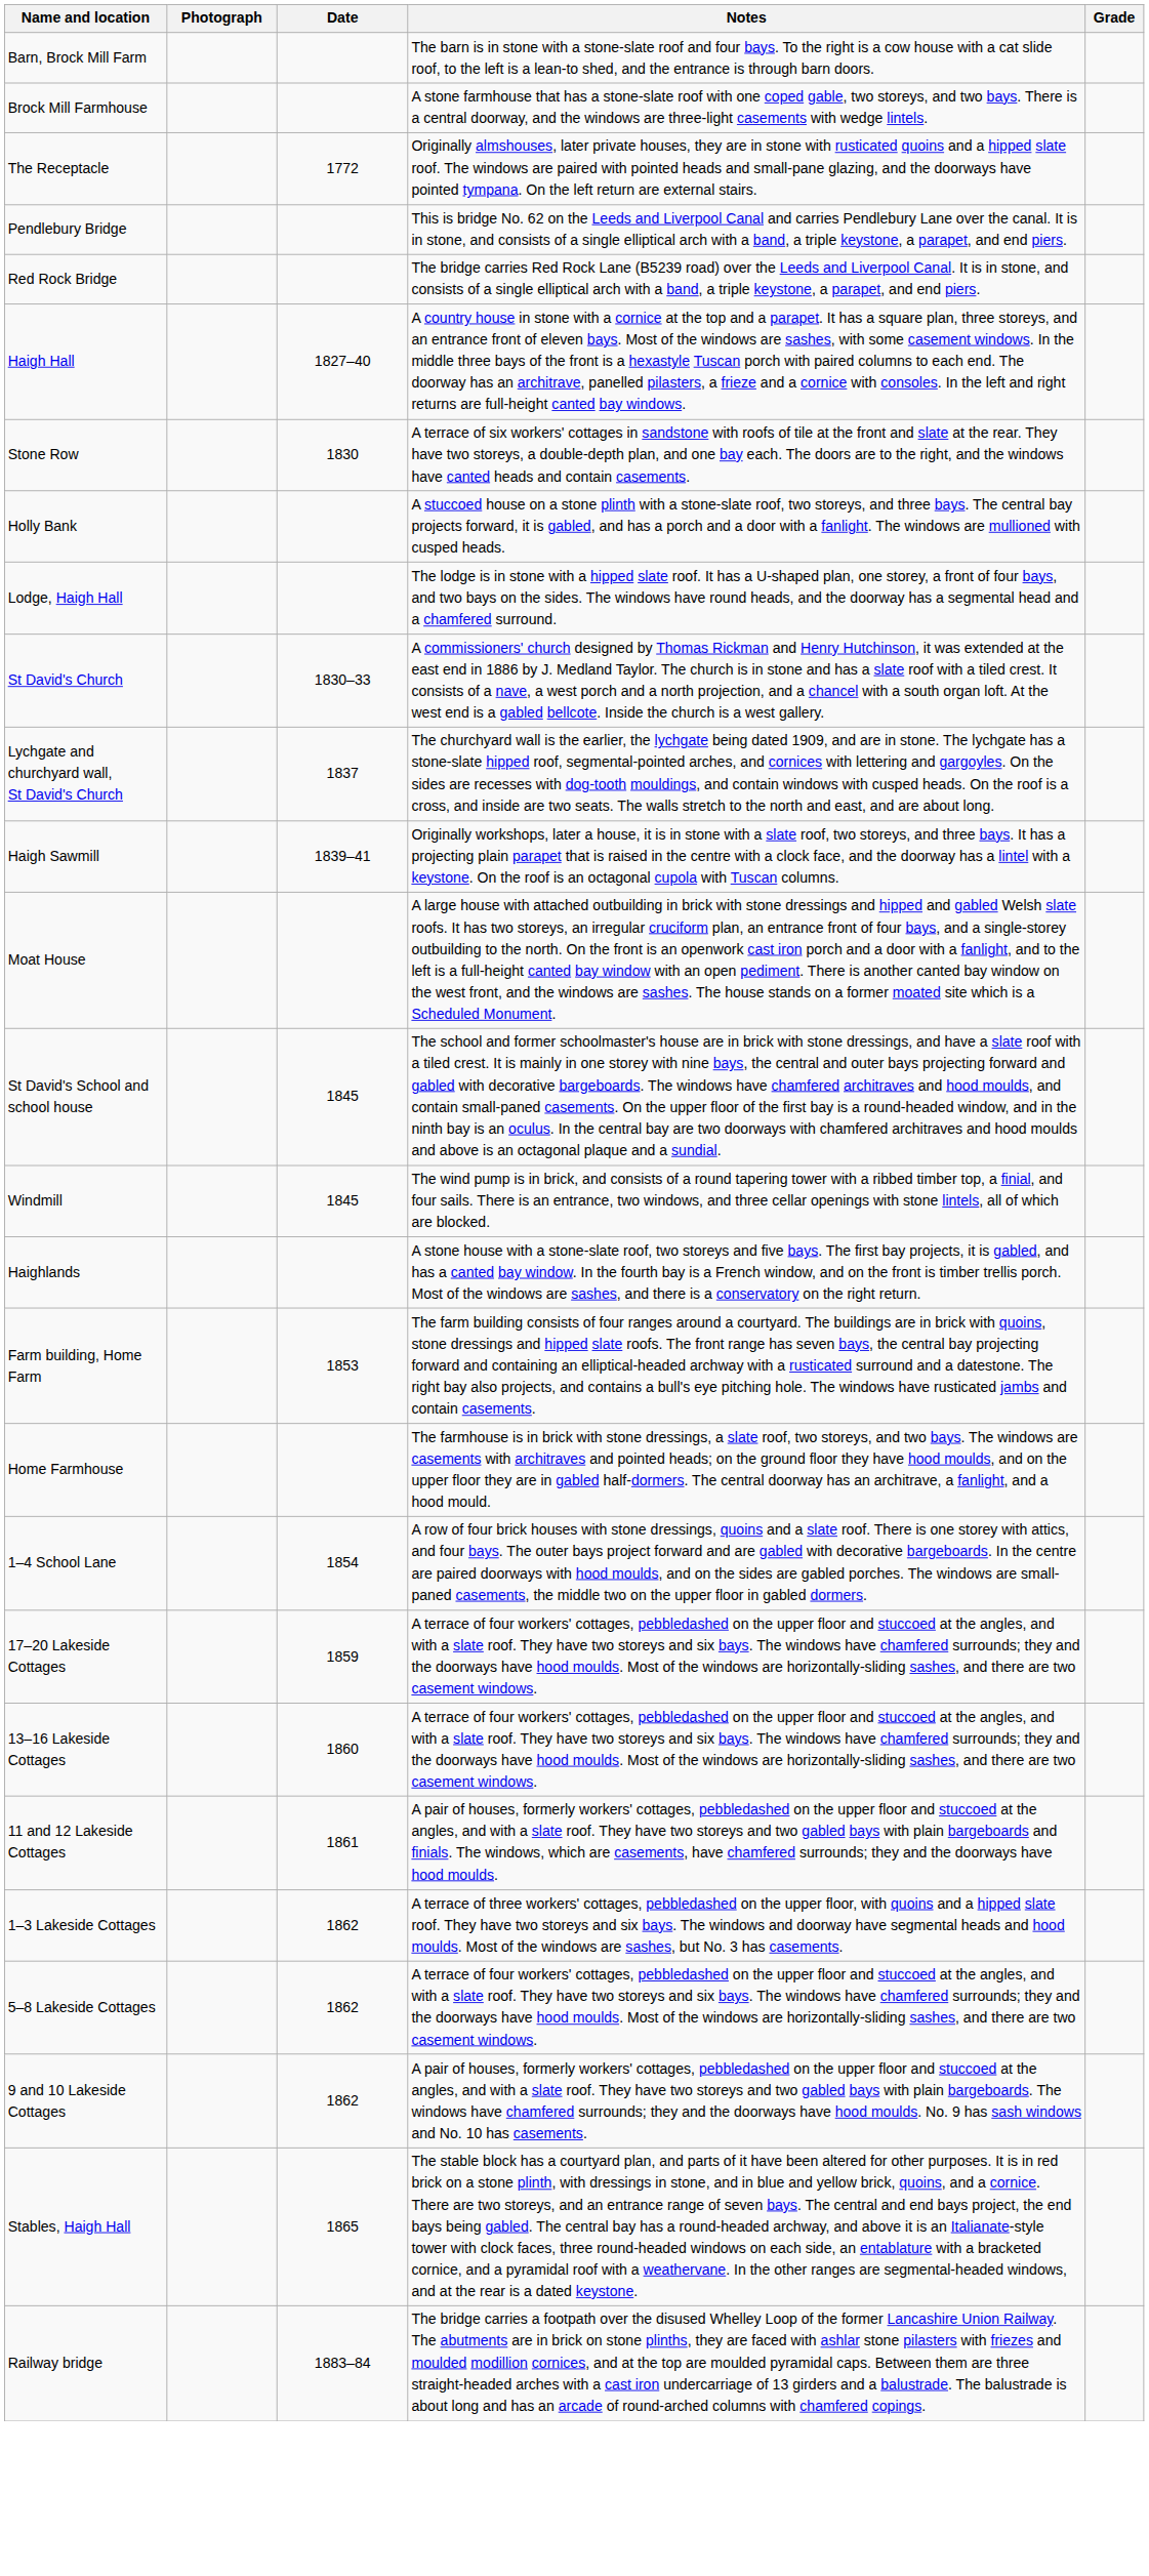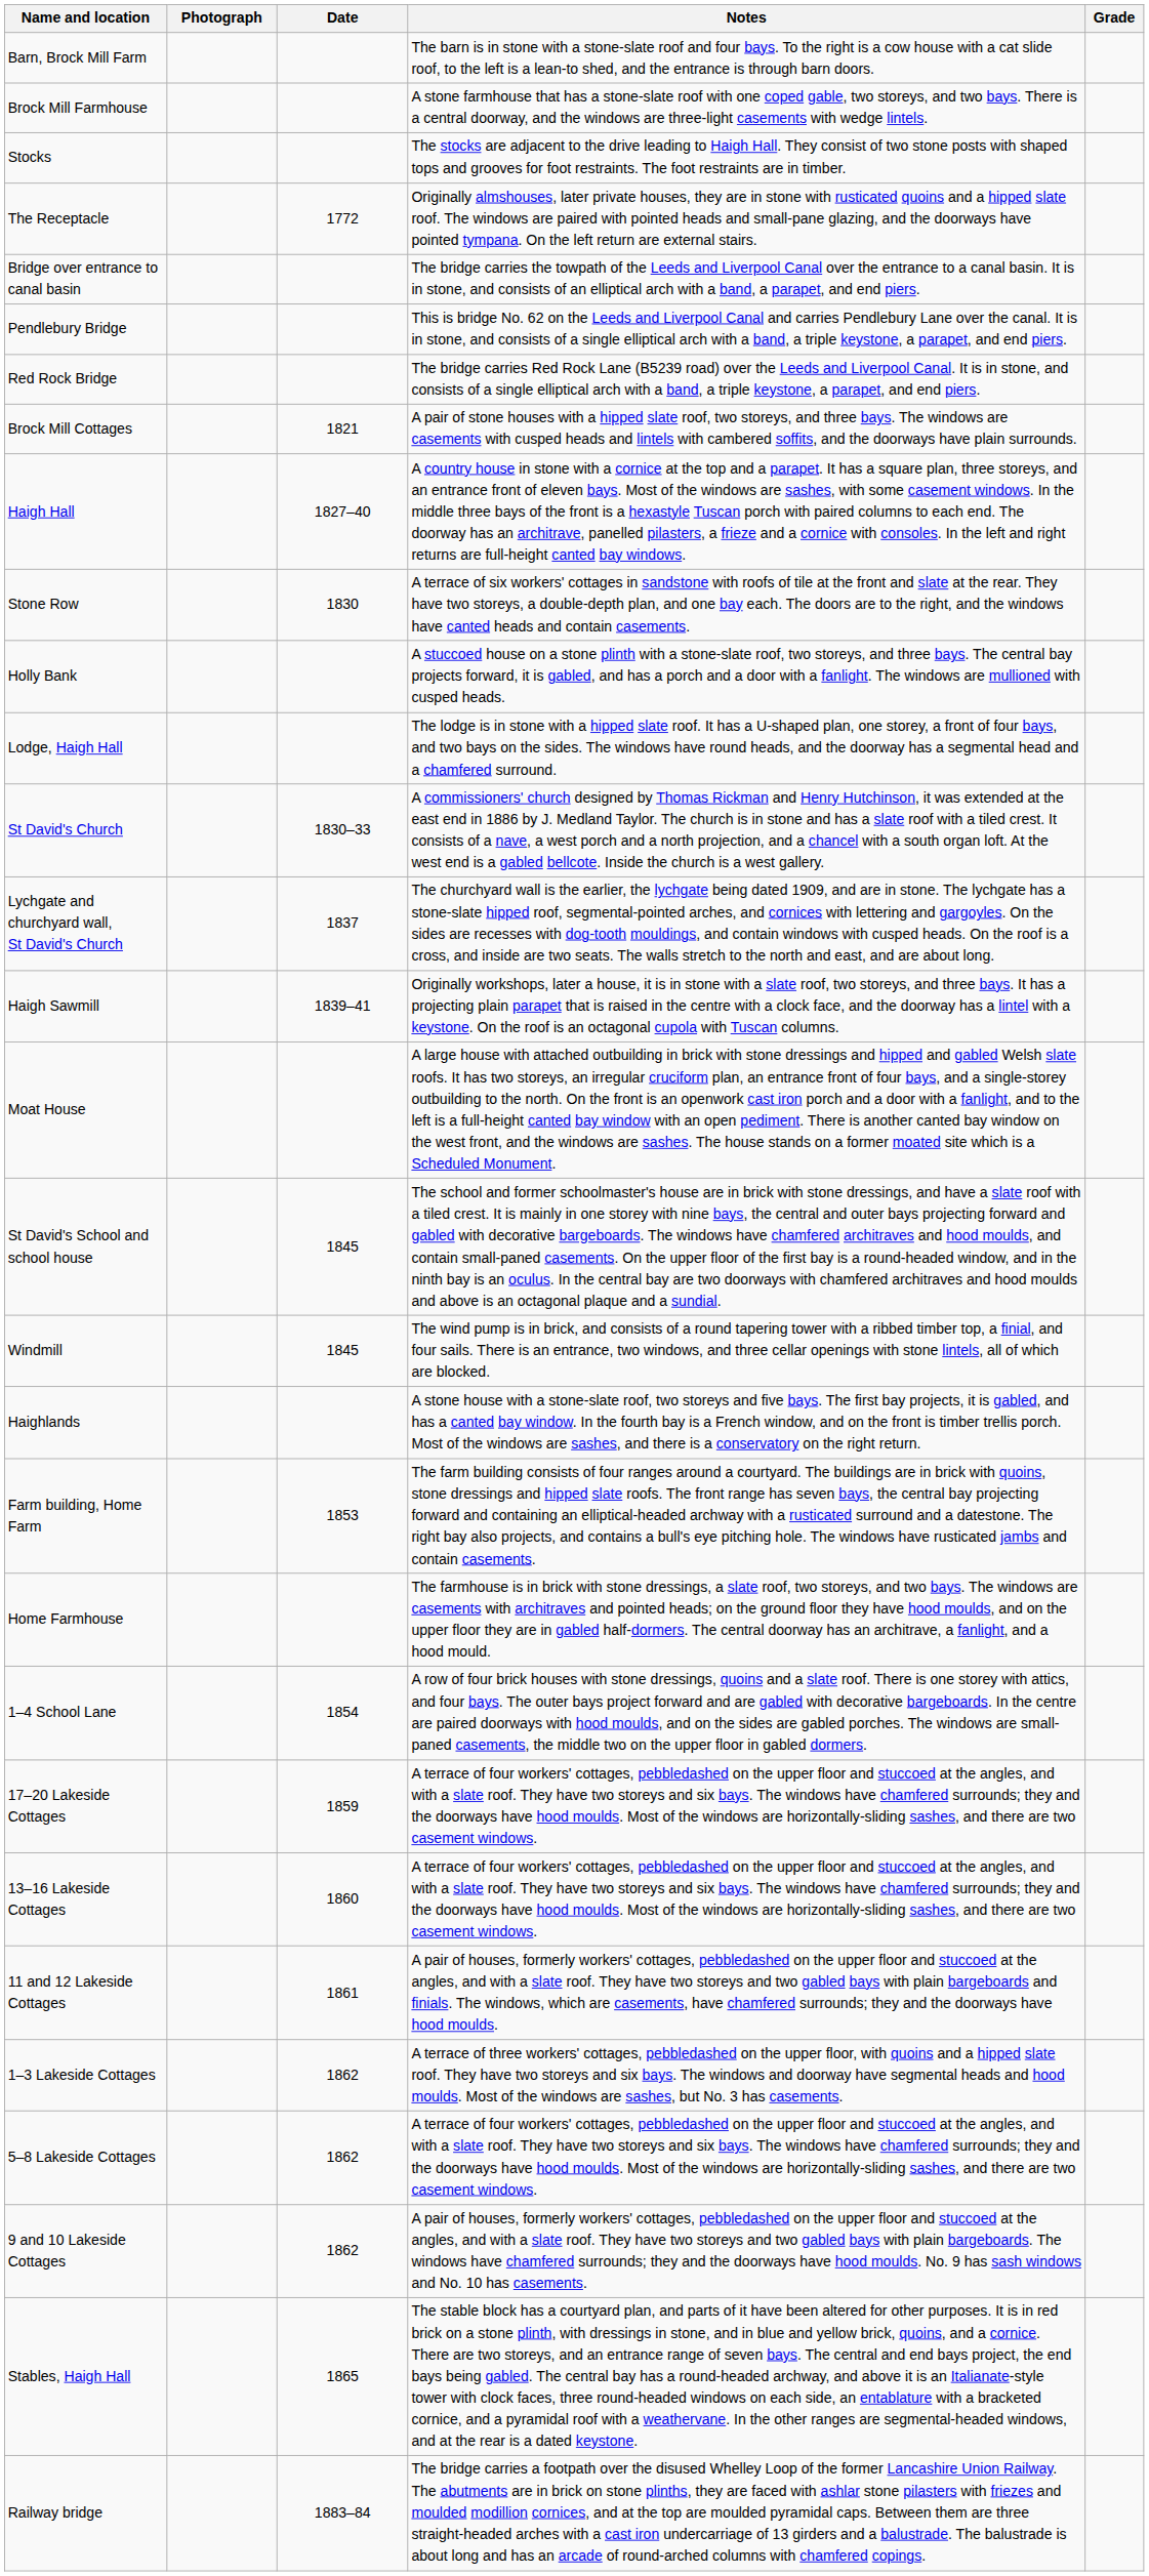 <table class="wikitable sortable plainrowheaders" style="width:100%; border:0; text-align:left; line-height:150%;">
 <tr>
 <th scope="col"  style="width:150px">Name and location</th>
 <th scope="col"  style="width:100px" class="unsortable">Photograph</th>
 <th scope="col"  style="width:120px">Date</th>
 <th scope="col"  style="width:650px" class="unsortable">Notes</th>
 <th scope="col"  style="width:50px">Grade</th>
 </tr>
 <tr>
 <td>Barn, Brock Mill Farm<br><small></small></td>
 <td></td>
 <td align="center"></td>
 <td>The barn is in stone with a stone-slate roof and four <a href='#'>bays</a>. To the right is a cow house with a cat slide roof, to the left is a lean-to shed, and the entrance is through barn doors.</td>
 <td align="center" ></td>
 </tr>
 <tr>
 <td>Brock Mill Farmhouse<br><small></small></td>
 <td></td>
 <td align="center"></td>
 <td>A stone farmhouse that has a stone-slate roof with one <a href='#'>coped</a> <a href='#'>gable</a>, two storeys, and two <a href='#'>bays</a>. There is a central doorway, and the windows are three-light <a href='#'>casements</a> with wedge <a href='#'>lintels</a>.</td>
 <td align="center" ></td>
 </tr>
 <tr>
+<td>Stocks<br><small></small></td>
+<td></td>
+<td align="center"></td>
+<td>The <a href='#'>stocks</a> are adjacent to the drive leading to <a href='#'>Haigh Hall</a>. They consist of two stone posts with shaped tops and grooves for foot restraints. The foot restraints are in timber.</td>
+<td align="center" ></td>
+</tr>
+<tr>
 <td>The Receptacle<br><small></small></td>
 <td></td>
 <td align="center">1772</td>
 <td>Originally <a href='#'>almshouses</a>, later private houses, they are in stone with <a href='#'>rusticated</a> <a href='#'>quoins</a> and a <a href='#'>hipped</a> <a href='#'>slate</a> roof. The windows are paired with pointed heads and small-pane glazing, and the doorways have pointed <a href='#'>tympana</a>. On the left return are external stairs.</td>
+<td align="center" ></td>
+</tr>
+<tr>
+<td>Bridge over entrance to canal basin<br><small></small></td>
+<td></td>
+<td align="center"></td>
+<td>The bridge carries the towpath of the <a href='#'>Leeds and Liverpool Canal</a> over the entrance to a canal basin. It is in stone, and consists of an elliptical arch with a <a href='#'>band</a>, a <a href='#'>parapet</a>, and end <a href='#'>piers</a>.</td>
 <td align="center" ></td>
 </tr>
 <tr>
 <td>Pendlebury Bridge<br><small></small></td>
 <td></td>
 <td align="center"></td>
 <td>This is bridge No. 62 on the <a href='#'>Leeds and Liverpool Canal</a> and carries Pendlebury Lane over the canal. It is in stone, and consists of a single elliptical arch with a <a href='#'>band</a>, a triple <a href='#'>keystone</a>, a <a href='#'>parapet</a>, and end <a href='#'>piers</a>.</td>
 <td align="center" ></td>
 </tr>
 <tr>
 <td>Red Rock Bridge<br><small></small></td>
 <td></td>
 <td align="center"></td>
 <td>The bridge carries Red Rock Lane (B5239 road) over the <a href='#'>Leeds and Liverpool Canal</a>. It is in stone, and consists of a single elliptical arch with a <a href='#'>band</a>, a triple <a href='#'>keystone</a>, a <a href='#'>parapet</a>, and end <a href='#'>piers</a>.</td>
+<td align="center" ></td>
+</tr>
+<tr>
+<td>Brock Mill Cottages<br><small></small></td>
+<td></td>
+<td align="center">1821</td>
+<td>A pair of stone houses with a <a href='#'>hipped</a> <a href='#'>slate</a> roof, two storeys, and three <a href='#'>bays</a>. The windows are <a href='#'>casements</a> with cusped heads and <a href='#'>lintels</a> with cambered <a href='#'>soffits</a>, and the doorways have plain surrounds.</td>
 <td align="center" ></td>
 </tr>
 <tr>
 <td><a href='#'>Haigh Hall</a><br><small></small></td>
 <td></td>
 <td align="center">1827–40</td>
 <td>A <a href='#'>country house</a> in stone with a <a href='#'>cornice</a> at the top and a <a href='#'>parapet</a>. It has a square plan, three storeys, and an entrance front of eleven <a href='#'>bays</a>. Most of the windows are <a href='#'>sashes</a>, with some <a href='#'>casement windows</a>. In the middle three bays of the front is a <a href='#'>hexastyle</a> <a href='#'>Tuscan</a> porch with paired columns to each end. The doorway has an <a href='#'>architrave</a>, panelled <a href='#'>pilasters</a>, a <a href='#'>frieze</a> and a <a href='#'>cornice</a> with <a href='#'>consoles</a>. In the left and right returns are full-height <a href='#'>canted</a> <a href='#'>bay windows</a>.</td>
 <td align="center" ></td>
 </tr>
 <tr>
 <td>Stone Row<br><small></small></td>
 <td></td>
 <td align="center">1830</td>
 <td>A terrace of six workers' cottages in <a href='#'>sandstone</a> with roofs of tile at the front and <a href='#'>slate</a> at the rear. They have two storeys, a double-depth plan, and one <a href='#'>bay</a> each. The doors are to the right, and the windows have <a href='#'>canted</a> heads and contain <a href='#'>casements</a>.</td>
 <td align="center" ></td>
 </tr>
 <tr>
 <td>Holly Bank<br><small></small></td>
 <td></td>
 <td align="center"></td>
 <td>A <a href='#'>stuccoed</a> house on a stone <a href='#'>plinth</a> with a stone-slate roof, two storeys, and three <a href='#'>bays</a>. The central bay projects forward, it is <a href='#'>gabled</a>, and has a porch and a door with a <a href='#'>fanlight</a>. The windows are <a href='#'>mullioned</a> with cusped heads.</td>
 <td align="center" ></td>
 </tr>
 <tr>
 <td>Lodge, <a href='#'>Haigh Hall</a><br><small></small></td>
 <td></td>
 <td align="center"></td>
 <td>The lodge is in stone with a <a href='#'>hipped</a> <a href='#'>slate</a> roof. It has a U-shaped plan, one storey, a front of four <a href='#'>bays</a>, and two bays on the sides. The windows have round heads, and the doorway has a segmental head and a <a href='#'>chamfered</a> surround.</td>
 <td align="center" ></td>
 </tr>
 <tr>
 <td><a href='#'>St David's Church</a><br><small></small></td>
 <td></td>
 <td align="center">1830–33</td>
 <td>A <a href='#'>commissioners' church</a> designed by <a href='#'>Thomas Rickman</a> and <a href='#'>Henry Hutchinson</a>, it was extended at the east end in 1886 by J. Medland Taylor. The church is in stone and has a <a href='#'>slate</a> roof with a tiled crest. It consists of a <a href='#'>nave</a>, a west porch and a north projection, and a <a href='#'>chancel</a> with a south organ loft. At the west end is a <a href='#'>gabled</a> <a href='#'>bellcote</a>. Inside the church is a west gallery.</td>
 <td align="center" ></td>
 </tr>
 <tr>
 <td>Lychgate and churchyard wall,<br><a href='#'>St David's Church</a><br><small></small></td>
 <td></td>
 <td align="center">1837</td>
 <td>The churchyard wall is the earlier, the <a href='#'>lychgate</a> being dated 1909, and are in stone. The lychgate has a stone-slate <a href='#'>hipped</a> roof, segmental-pointed arches, and <a href='#'>cornices</a> with lettering and <a href='#'>gargoyles</a>. On the sides are recesses with <a href='#'>dog-tooth</a> <a href='#'>mouldings</a>, and contain windows with cusped heads. On the roof is a cross, and inside are two seats. The walls stretch to the north and east, and are about  long.</td>
 <td align="center" ></td>
 </tr>
 <tr>
 <td>Haigh Sawmill<br><small></small></td>
 <td></td>
 <td align="center">1839–41</td>
 <td>Originally workshops, later a house, it is in stone with a <a href='#'>slate</a> roof, two storeys, and three <a href='#'>bays</a>. It has a projecting plain <a href='#'>parapet</a> that is raised in the centre with a clock face, and the doorway has a <a href='#'>lintel</a> with a <a href='#'>keystone</a>. On the roof is an octagonal <a href='#'>cupola</a> with <a href='#'>Tuscan</a> columns.</td>
 <td align="center" ></td>
 </tr>
 <tr>
 <td>Moat House<br><small></small></td>
 <td></td>
 <td align="center"></td>
 <td>A large house with attached outbuilding in brick with stone dressings and <a href='#'>hipped</a> and <a href='#'>gabled</a> Welsh <a href='#'>slate</a> roofs. It has two storeys, an irregular <a href='#'>cruciform</a> plan, an entrance front of four <a href='#'>bays</a>, and a single-storey outbuilding to the north. On the front is an openwork <a href='#'>cast iron</a> porch and a door with a <a href='#'>fanlight</a>, and to the left is a full-height <a href='#'>canted</a> <a href='#'>bay window</a> with an open <a href='#'>pediment</a>. There is another canted bay window on the west front, and the windows are <a href='#'>sashes</a>. The house stands on a former <a href='#'>moated</a> site which is a <a href='#'>Scheduled Monument</a>.</td>
 <td align="center" ></td>
 </tr>
 <tr>
 <td>St David's School and school house<br><small></small></td>
 <td></td>
 <td align="center">1845</td>
 <td>The school and former schoolmaster's house are in brick with stone dressings, and have a <a href='#'>slate</a> roof with a tiled crest. It is mainly in one storey with nine <a href='#'>bays</a>, the central and outer bays projecting forward and <a href='#'>gabled</a> with decorative <a href='#'>bargeboards</a>. The windows have <a href='#'>chamfered</a> <a href='#'>architraves</a> and <a href='#'>hood moulds</a>, and contain small-paned <a href='#'>casements</a>. On the upper floor of the first bay is a round-headed window, and in the ninth bay is an <a href='#'>oculus</a>. In the central bay are two doorways with chamfered architraves and hood moulds and above is an octagonal plaque and a <a href='#'>sundial</a>.</td>
 <td align="center" ></td>
 </tr>
 <tr>
 <td>Windmill<br><small></small></td>
 <td></td>
 <td align="center">1845</td>
 <td>The wind pump is in brick, and consists of a round tapering tower with a ribbed timber top, a <a href='#'>finial</a>, and four sails. There is an entrance, two windows, and three cellar openings with stone <a href='#'>lintels</a>, all of which are blocked.</td>
 <td align="center" ></td>
 </tr>
 <tr>
 <td>Haighlands<br><small></small></td>
 <td></td>
 <td align="center"></td>
 <td>A stone house with a stone-slate roof, two storeys and five <a href='#'>bays</a>. The first bay projects, it is <a href='#'>gabled</a>, and has a <a href='#'>canted</a> <a href='#'>bay window</a>. In the fourth bay is a French window, and on the front is timber trellis porch. Most of the windows are <a href='#'>sashes</a>, and there is a <a href='#'>conservatory</a> on the right return.</td>
 <td align="center" ></td>
 </tr>
 <tr>
 <td>Farm building, Home Farm<br><small></small></td>
 <td></td>
 <td align="center">1853</td>
 <td>The farm building consists of four ranges around a courtyard. The buildings are in brick with <a href='#'>quoins</a>, stone dressings and <a href='#'>hipped</a> <a href='#'>slate</a> roofs. The front range has seven <a href='#'>bays</a>, the central bay projecting forward and containing an elliptical-headed archway with a <a href='#'>rusticated</a> surround and a datestone. The right bay also projects, and contains a bull's eye pitching hole. The windows have rusticated <a href='#'>jambs</a> and contain <a href='#'>casements</a>.</td>
 <td align="center" ></td>
 </tr>
 <tr>
 <td>Home Farmhouse<br><small></small></td>
 <td></td>
 <td align="center"></td>
 <td>The farmhouse is in brick with stone dressings, a <a href='#'>slate</a> roof, two storeys, and two <a href='#'>bays</a>. The windows are <a href='#'>casements</a> with <a href='#'>architraves</a> and pointed heads; on the ground floor they have <a href='#'>hood moulds</a>, and on the upper floor they are in <a href='#'>gabled</a> half-<a href='#'>dormers</a>. The central doorway has an architrave, a <a href='#'>fanlight</a>, and a hood mould.</td>
 <td align="center" ></td>
 </tr>
 <tr>
 <td>1–4 School Lane<br><small></small></td>
 <td></td>
 <td align="center">1854</td>
 <td>A row of four brick houses with stone dressings, <a href='#'>quoins</a> and a <a href='#'>slate</a> roof. There is one storey with attics, and four <a href='#'>bays</a>. The outer bays project forward and are <a href='#'>gabled</a> with decorative <a href='#'>bargeboards</a>. In the centre are paired doorways with <a href='#'>hood moulds</a>, and on the sides are gabled porches. The windows are small-paned <a href='#'>casements</a>, the middle two on the upper floor in gabled <a href='#'>dormers</a>.</td>
 <td align="center" ></td>
 </tr>
 <tr>
 <td>17–20 Lakeside Cottages<br><small></small></td>
 <td></td>
 <td align="center">1859</td>
 <td>A terrace of four workers' cottages, <a href='#'>pebbledashed</a> on the upper floor and <a href='#'>stuccoed</a> at the angles, and with a <a href='#'>slate</a> roof. They have two storeys and six <a href='#'>bays</a>. The windows have <a href='#'>chamfered</a> surrounds; they and the doorways have <a href='#'>hood moulds</a>. Most of the windows are horizontally-sliding <a href='#'>sashes</a>, and there are two <a href='#'>casement windows</a>.</td>
 <td align="center" ></td>
 </tr>
 <tr>
 <td>13–16 Lakeside Cottages<br><small></small></td>
 <td></td>
 <td align="center">1860</td>
 <td>A terrace of four workers' cottages, <a href='#'>pebbledashed</a> on the upper floor and <a href='#'>stuccoed</a> at the angles, and with a <a href='#'>slate</a> roof. They have two storeys and six <a href='#'>bays</a>. The windows have <a href='#'>chamfered</a> surrounds; they and the doorways have <a href='#'>hood moulds</a>. Most of the windows are horizontally-sliding <a href='#'>sashes</a>, and there are two <a href='#'>casement windows</a>.</td>
 <td align="center" ></td>
 </tr>
 <tr>
 <td>11 and 12 Lakeside Cottages<br><small></small></td>
 <td></td>
 <td align="center">1861</td>
 <td>A pair of houses, formerly workers' cottages, <a href='#'>pebbledashed</a> on the upper floor and <a href='#'>stuccoed</a> at the angles, and with a <a href='#'>slate</a> roof. They have two storeys and two <a href='#'>gabled</a> <a href='#'>bays</a> with plain <a href='#'>bargeboards</a> and <a href='#'>finials</a>. The windows, which are <a href='#'>casements</a>, have <a href='#'>chamfered</a> surrounds; they and the doorways have <a href='#'>hood moulds</a>.</td>
 <td align="center" ></td>
 </tr>
 <tr>
 <td>1–3 Lakeside Cottages<br><small></small></td>
 <td></td>
 <td align="center">1862</td>
 <td>A terrace of three workers' cottages, <a href='#'>pebbledashed</a> on the upper floor, with <a href='#'>quoins</a> and a <a href='#'>hipped</a> <a href='#'>slate</a> roof. They have two storeys and six <a href='#'>bays</a>. The windows and doorway have segmental heads and <a href='#'>hood moulds</a>. Most of the windows are <a href='#'>sashes</a>, but No. 3 has <a href='#'>casements</a>.</td>
 <td align="center" ></td>
 </tr>
 <tr>
 <td>5–8 Lakeside Cottages<br><small></small></td>
 <td></td>
 <td align="center">1862</td>
 <td>A terrace of four workers' cottages, <a href='#'>pebbledashed</a> on the upper floor and <a href='#'>stuccoed</a> at the angles, and with a <a href='#'>slate</a> roof. They have two storeys and six <a href='#'>bays</a>. The windows have <a href='#'>chamfered</a> surrounds; they and the doorways have <a href='#'>hood moulds</a>. Most of the windows are horizontally-sliding <a href='#'>sashes</a>, and there are two <a href='#'>casement windows</a>.</td>
 <td align="center" ></td>
 </tr>
 <tr>
 <td>9 and 10 Lakeside Cottages<br><small></small></td>
 <td></td>
 <td align="center">1862</td>
 <td>A pair of houses, formerly workers' cottages, <a href='#'>pebbledashed</a> on the upper floor and <a href='#'>stuccoed</a> at the angles, and with a <a href='#'>slate</a> roof. They have two storeys and two <a href='#'>gabled</a> <a href='#'>bays</a> with plain <a href='#'>bargeboards</a>. The windows have <a href='#'>chamfered</a> surrounds; they and the doorways have <a href='#'>hood moulds</a>. No. 9 has <a href='#'>sash windows</a> and No. 10 has <a href='#'>casements</a>.</td>
 <td align="center" ></td>
 </tr>
 <tr>
 <td>Stables, <a href='#'>Haigh Hall</a><br><small></small></td>
 <td></td>
 <td align="center">1865</td>
 <td>The stable block has a courtyard plan, and parts of it have been altered for other purposes. It is in red brick on a stone <a href='#'>plinth</a>, with dressings in stone, and in blue and yellow brick, <a href='#'>quoins</a>, and a <a href='#'>cornice</a>. There are two storeys, and an entrance range of seven <a href='#'>bays</a>. The central and end bays project, the end bays being <a href='#'>gabled</a>. The central bay has a round-headed archway, and above it is an <a href='#'>Italianate</a>-style tower with clock faces, three round-headed windows on each side, an <a href='#'>entablature</a> with a bracketed cornice, and a pyramidal roof with a <a href='#'>weathervane</a>. In the other ranges are segmental-headed windows, and at the rear is a dated <a href='#'>keystone</a>.</td>
 <td align="center" ></td>
 </tr>
 <tr>
 <td>Railway bridge<br><small></small></td>
 <td></td>
 <td align="center">1883–84</td>
 <td>The bridge carries a footpath over the disused Whelley Loop of the former <a href='#'>Lancashire Union Railway</a>. The <a href='#'>abutments</a> are in brick on stone <a href='#'>plinths</a>, they are faced with <a href='#'>ashlar</a> stone <a href='#'>pilasters</a> with <a href='#'>friezes</a> and <a href='#'>moulded</a> <a href='#'>modillion</a> <a href='#'>cornices</a>, and at the top are moulded pyramidal caps. Between them are three straight-headed arches with a <a href='#'>cast iron</a> undercarriage of 13 girders and a <a href='#'>balustrade</a>. The balustrade is about  long and has an <a href='#'>arcade</a> of round-arched columns with <a href='#'>chamfered</a> <a href='#'>copings</a>.</td>
 <td align="center" ></td>
 </tr>
 <tr>
 </tr>
 </table>
